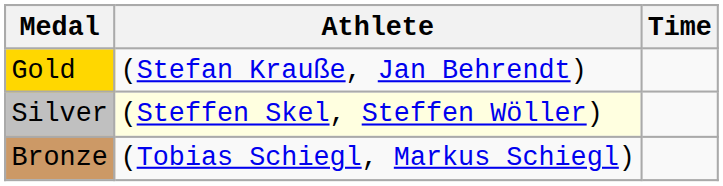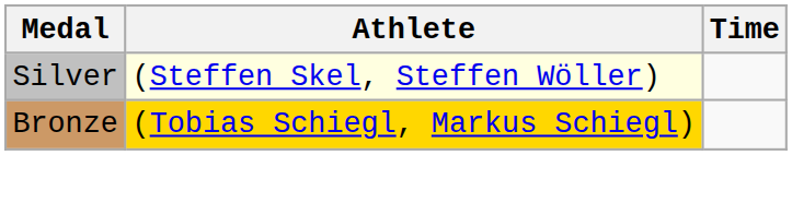 <table class="wikitable">
 <tr>
 <th>Medal</th>
 <th>Athlete</th>
 <th>Time</th>
-</tr>
-<tr>
-<td bgcolor="gold">Gold</td>
-<td> (<a href='#'>Stefan Krauße</a>, <a href='#'>Jan Behrendt</a>)</td>
-<td></td>
 </tr>
 <tr>
 <td bgcolor="silver">Silver</td>
 <td style="background: lightyellow;"> (<a href='#'>Steffen Skel</a>, <a href='#'>Steffen Wöller</a>)</td>
 <td></td>
 </tr>
 <tr>
 <td bgcolor="CC9966">Bronze</td>
-<td> (<a href='#'>Tobias Schiegl</a>, <a href='#'>Markus Schiegl</a>)</td>
+<td style="background: gold;"> (<a href='#'>Tobias Schiegl</a>, <a href='#'>Markus Schiegl</a>)</td>
 <td></td>
 </tr>
 </table>
